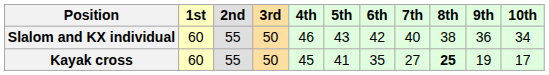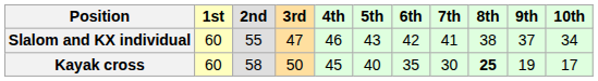 <table class="wikitable" style="font-size:85%; text-align:center">
 <tr>
 <th>Position</th>
 <td style="background:#ffffbf;"> <strong>1st</strong> </td>
 <td style="background:#dfdfdf;"> <strong>2nd</strong> </td>
 <td style="background:#ffdf9f;"> <strong>3rd</strong> </td>
 <td style="background:#dfffdf;"> <strong>4th</strong> </td>
 <td style="background:#dfffdf;"> <strong>5th</strong> </td>
 <td style="background:#dfffdf;"> <strong>6th</strong> </td>
 <td style="background:#dfffdf;"> <strong>7th</strong> </td>
 <td style="background:#dfffdf;"> <strong>8th</strong> </td>
 <td style="background:#dfffdf;"> <strong>9th</strong> </td>
 <td style="background:#dfffdf;"> <strong>10th</strong> </td>
 </tr>
 <tr>
 <th>Slalom and KX individual</th>
 <td style="background:#ffffbf;">60</td>
 <td style="background:#dfdfdf;">55</td>
-<td style="background:#ffdf9f;">50</td>
+<td style="background:#ffdf9f;">47</td>
 <td style="background:#dfffdf;">46</td>
 <td style="background:#dfffdf;">43</td>
 <td style="background:#dfffdf;">42</td>
-<td style="background:#dfffdf;">40</td>
+<td style="background:#dfffdf;">41</td>
 <td style="background:#dfffdf;">38</td>
-<td style="background:#dfffdf;">36</td>
+<td style="background:#dfffdf;">37</td>
 <td style="background:#dfffdf;">34</td>
 </tr>
 <tr>
 <th>Kayak cross</th>
 <td style="background:#ffffbf;">60</td>
-<td style="background:#dfdfdf;">55</td>
+<td style="background:#dfdfdf;">58</td>
 <td style="background:#ffdf9f;">50</td>
 <td style="background:#dfffdf;">45</td>
-<td style="background:#dfffdf;">41</td>
+<td style="background:#dfffdf;">40</td>
 <td style="background:#dfffdf;">35</td>
-<td style="background:#dfffdf;">27</td>
+<td style="background:#dfffdf;">30</td>
 <td style="background:#dfffdf;"><strong>25</strong></td>
 <td style="background:#dfffdf;">19</td>
 <td style="background:#dfffdf;">17</td>
 </tr>
 </table>
